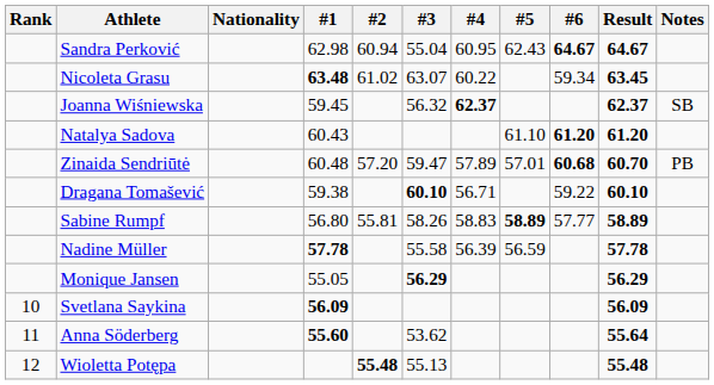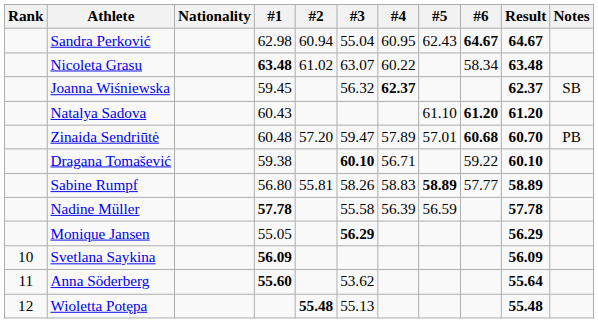 <table class="wikitable sortable" style="text-align:center">
 <tr>
 <th>Rank</th>
 <th>Athlete</th>
 <th>Nationality</th>
 <th>#1</th>
 <th>#2</th>
 <th>#3</th>
 <th>#4</th>
 <th>#5</th>
 <th>#6</th>
 <th>Result</th>
 <th>Notes</th>
 </tr>
 <tr>
 <td></td>
 <td align="left"><a href='#'>Sandra Perković</a></td>
 <td align=left></td>
 <td>62.98</td>
 <td>60.94</td>
 <td>55.04</td>
 <td>60.95</td>
 <td>62.43</td>
 <td><strong>64.67</strong></td>
 <td><strong>64.67</strong></td>
 <td></td>
 </tr>
 <tr>
 <td></td>
 <td align="left"><a href='#'>Nicoleta Grasu</a></td>
 <td align=left></td>
 <td><strong>63.48</strong></td>
 <td>61.02</td>
 <td>63.07</td>
 <td>60.22</td>
 <td></td>
-<td>59.34</td>
-<td><strong>63.45</strong></td>
+<td>58.34</td>
+<td><strong>63.48</strong></td>
 <td></td>
 </tr>
 <tr>
 <td></td>
 <td align="left"><a href='#'>Joanna Wiśniewska</a></td>
 <td align=left></td>
 <td>59.45</td>
 <td></td>
 <td>56.32</td>
 <td><strong>62.37</strong></td>
 <td></td>
 <td></td>
 <td><strong>62.37</strong></td>
 <td>SB</td>
 </tr>
 <tr>
 <td></td>
 <td align="left"><a href='#'>Natalya Sadova</a></td>
 <td align=left></td>
 <td>60.43</td>
 <td></td>
 <td></td>
 <td></td>
 <td>61.10</td>
 <td><strong>61.20</strong></td>
 <td><strong>61.20</strong></td>
 <td></td>
 </tr>
 <tr>
 <td></td>
 <td align="left"><a href='#'>Zinaida Sendriūtė</a></td>
 <td align=left></td>
 <td>60.48</td>
 <td>57.20</td>
 <td>59.47</td>
 <td>57.89</td>
 <td>57.01</td>
 <td><strong>60.68</strong></td>
 <td><strong>60.70</strong></td>
 <td>PB</td>
 </tr>
 <tr>
 <td></td>
 <td align="left"><a href='#'>Dragana Tomašević</a></td>
 <td align=left></td>
 <td>59.38</td>
 <td></td>
 <td><strong>60.10</strong></td>
 <td>56.71</td>
 <td></td>
 <td>59.22</td>
 <td><strong>60.10</strong></td>
 <td></td>
 </tr>
 <tr>
 <td></td>
 <td align="left"><a href='#'>Sabine Rumpf</a></td>
 <td align=left></td>
 <td>56.80</td>
 <td>55.81</td>
 <td>58.26</td>
 <td>58.83</td>
 <td><strong>58.89</strong></td>
 <td>57.77</td>
 <td><strong>58.89</strong></td>
 <td></td>
 </tr>
 <tr>
 <td></td>
 <td align="left"><a href='#'>Nadine Müller</a></td>
 <td align=left></td>
 <td><strong>57.78</strong></td>
 <td></td>
 <td>55.58</td>
 <td>56.39</td>
 <td>56.59</td>
 <td></td>
 <td><strong>57.78</strong></td>
 <td></td>
 </tr>
 <tr>
 <td></td>
 <td align="left"><a href='#'>Monique Jansen</a></td>
 <td align=left></td>
 <td>55.05</td>
 <td></td>
 <td><strong>56.29</strong></td>
 <td></td>
 <td></td>
 <td></td>
 <td><strong>56.29</strong></td>
 <td></td>
 </tr>
 <tr>
 <td>10</td>
 <td align="left"><a href='#'>Svetlana Saykina</a></td>
 <td align=left></td>
 <td><strong>56.09</strong></td>
 <td></td>
 <td></td>
 <td></td>
 <td></td>
 <td></td>
 <td><strong>56.09</strong></td>
 <td></td>
 </tr>
 <tr>
 <td>11</td>
 <td align="left"><a href='#'>Anna Söderberg</a></td>
 <td align=left></td>
 <td><strong>55.60</strong></td>
 <td></td>
 <td>53.62</td>
 <td></td>
 <td></td>
 <td></td>
 <td><strong>55.64</strong></td>
 <td></td>
 </tr>
 <tr>
 <td>12</td>
 <td align="left"><a href='#'>Wioletta Potępa</a></td>
 <td align=left></td>
 <td></td>
 <td><strong>55.48</strong></td>
 <td>55.13</td>
 <td></td>
 <td></td>
 <td></td>
 <td><strong>55.48</strong></td>
 <td></td>
 </tr>
 </table>
